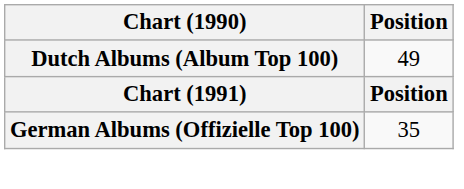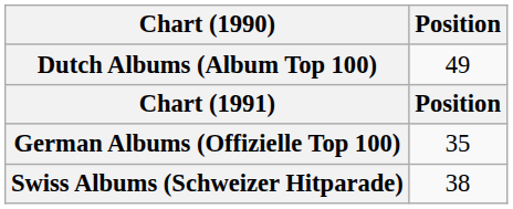 <table class="wikitable plainrowheaders" style="text-align:center">
 <tr>
 <th scope="col">Chart (1990)</th>
 <th scope="col">Position</th>
 </tr>
 <tr>
 <th scope="row">Dutch Albums (Album Top 100)</th>
 <td>49</td>
 </tr>
 <tr>
 <th scope="col">Chart (1991)</th>
 <th scope="col">Position</th>
 </tr>
 <tr>
 <th scope="row">German Albums (Offizielle Top 100)</th>
 <td>35</td>
 </tr>
+<tr>
+<th scope="row">Swiss Albums (Schweizer Hitparade)</th>
+<td>38</td>
+</tr>
 </table>
